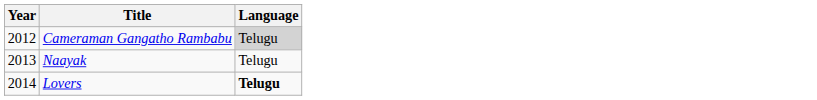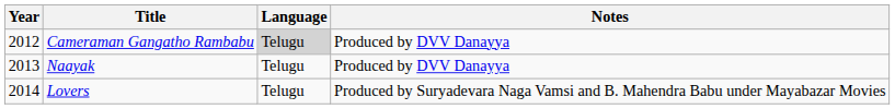 <table class="wikitable">
 <tr>
 <th scope="col">Year</th>
 <th scope="col">Title</th>
 <th scope="col">Language</th>
+<th scope="col" class="unsortable">Notes</th>
 </tr>
 <tr>
 <td>2012</td>
 <td><em><a href='#'>Cameraman Gangatho Rambabu</a></em></td>
 <td style="background: lightgrey;">Telugu</td>
+<td>Produced by <a href='#'>DVV Danayya</a></td>
 </tr>
 <tr>
 <td>2013</td>
 <td><em><a href='#'>Naayak</a></em></td>
 <td>Telugu</td>
+<td>Produced by <a href='#'>DVV Danayya</a></td>
 </tr>
 <tr>
 <td>2014</td>
 <td><em><a href='#'>Lovers</a></em></td>
-<td><strong>Telugu</strong></td>
+<td>Telugu</td>
+<td>Produced by Suryadevara Naga Vamsi and B. Mahendra Babu under Mayabazar Movies</td>
 </tr>
 </table>
